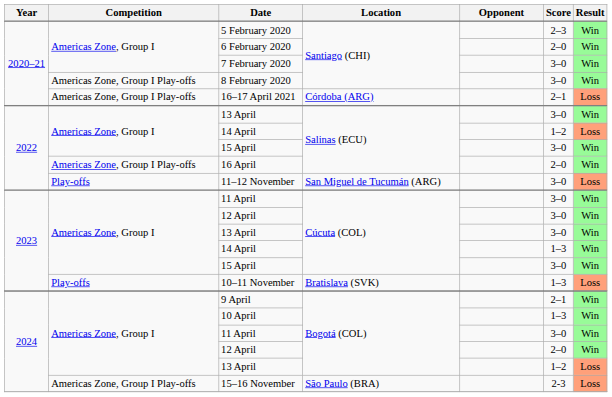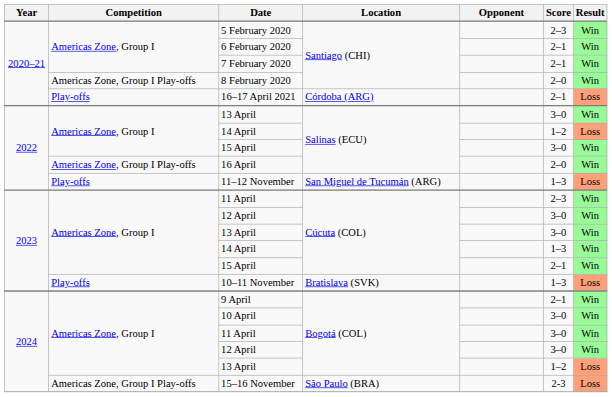 <table class="wikitable collapsible">
 <tr>
 <th width="60">Year</th>
 <th width="250">Competition</th>
 <th width="120">Date</th>
 <th width="230">Location</th>
 <th width="120">Opponent</th>
 <th width="20">Score</th>
 <th width="20">Result</th>
 </tr>
 <tr style="border-top:2px solid gray;">
 <td align="center" rowspan="5"><a href='#'>2020–21</a></td>
 <td rowspan=3><a href='#'>Americas Zone</a>, Group I</td>
 <td>5 February 2020</td>
 <td rowspan=4><a href='#'>Santiago</a> (CHI)</td>
 <td></td>
 <td align="center">2–3</td>
 <td align="center" bgcolor="#98FB98">Win</td>
 </tr>
 <tr>
 <td>6 February 2020</td>
 <td></td>
-<td align="center">2–0</td>
+<td align="center">2–1</td>
 <td align="center" bgcolor="#98FB98">Win</td>
 </tr>
 <tr>
 <td>7 February 2020</td>
 <td></td>
-<td align="center">3–0</td>
+<td align="center">2–1</td>
 <td align="center" bgcolor="#98FB98">Win</td>
 </tr>
 <tr>
 <td>Americas Zone, Group I Play-offs</td>
 <td>8 February 2020</td>
 <td></td>
-<td align="center">3–0</td>
+<td align="center">2–0</td>
 <td align="center" bgcolor="#98FB98">Win</td>
 </tr>
 <tr>
-<td>Americas Zone, Group I Play-offs</td>
+<td><a href='#'>Play-offs</a></td>
 <td>16–17 April 2021</td>
 <td><a href='#'>Córdoba (ARG)</a></td>
 <td></td>
 <td align="center">2–1</td>
 <td align="center" bgcolor="#FFA07A">Loss</td>
 </tr>
 <tr style="border-top:2px solid gray;">
 <td align="center" rowspan="5"><a href='#'>2022</a></td>
 <td rowspan=3><a href='#'>Americas Zone</a>, Group I</td>
 <td>13 April</td>
 <td rowspan=4><a href='#'>Salinas</a> (ECU)</td>
 <td></td>
 <td align="center">3–0</td>
 <td align="center" bgcolor="#98FB98">Win</td>
 </tr>
 <tr>
 <td>14 April</td>
 <td></td>
 <td align="center">1–2</td>
 <td align="center" bgcolor="#FFA07A">Loss</td>
 </tr>
 <tr>
 <td>15 April</td>
 <td></td>
 <td align="center">3–0</td>
 <td align="center" bgcolor="#98FB98">Win</td>
 </tr>
 <tr>
 <td><a href='#'>Americas Zone</a>, Group I Play-offs</td>
 <td>16 April</td>
 <td></td>
 <td align="center">2–0</td>
 <td align="center" bgcolor="#98FB98">Win</td>
 </tr>
 <tr>
 <td><a href='#'>Play-offs</a></td>
 <td>11–12 November</td>
 <td><a href='#'>San Miguel de Tucumán</a> (ARG)</td>
 <td></td>
-<td align="center">3–0</td>
+<td align="center">1–3</td>
 <td align="center" bgcolor="#FFA07A">Loss</td>
 </tr>
 <tr style="border-top:2px solid gray;">
 <td align="center" rowspan="6"><a href='#'>2023</a></td>
 <td rowspan=5><a href='#'>Americas Zone</a>, Group I</td>
 <td>11 April</td>
 <td rowspan=5><a href='#'>Cúcuta</a> (COL)</td>
 <td></td>
-<td align="center">3–0</td>
+<td align="center">2–3</td>
 <td align="center" bgcolor="#98FB98">Win</td>
 </tr>
 <tr>
 <td>12 April</td>
 <td></td>
 <td align="center">3–0</td>
 <td align="center" bgcolor="#98FB98">Win</td>
 </tr>
 <tr>
 <td>13 April</td>
 <td></td>
 <td align="center">3–0</td>
 <td align="center" bgcolor="#98FB98">Win</td>
 </tr>
 <tr>
 <td>14 April</td>
 <td></td>
 <td align="center">1–3</td>
 <td align="center" bgcolor="#98FB98">Win</td>
 </tr>
 <tr>
 <td>15 April</td>
 <td></td>
-<td align="center">3–0</td>
+<td align="center">2–1</td>
 <td align="center" bgcolor="#98FB98">Win</td>
 </tr>
 <tr>
 <td><a href='#'>Play-offs</a></td>
 <td>10–11 November</td>
 <td><a href='#'>Bratislava</a> (SVK)</td>
 <td></td>
 <td align="center">1–3</td>
 <td align="center" bgcolor="#FFA07A">Loss</td>
 </tr>
 <tr>
 </tr>
 <tr style="border-top:2px solid gray;">
 <td align="center" rowspan="6"><a href='#'>2024</a></td>
 <td rowspan=5><a href='#'>Americas Zone</a>, Group I</td>
 <td>9 April</td>
 <td rowspan=5><a href='#'>Bogotá</a> (COL)</td>
 <td></td>
 <td align="center">2–1</td>
 <td align="center" bgcolor="#98FB98">Win</td>
 </tr>
 <tr>
 <td>10 April</td>
 <td></td>
-<td align="center">1–3</td>
+<td align="center">3–0</td>
 <td align="center" bgcolor="#98FB98">Win</td>
 </tr>
 <tr>
 <td>11 April</td>
 <td></td>
 <td align="center">3–0</td>
 <td align="center" bgcolor="#98FB98">Win</td>
 </tr>
 <tr>
 <td>12 April</td>
 <td></td>
-<td align="center">2–0</td>
+<td align="center">3–0</td>
 <td align="center" bgcolor="#98FB98">Win</td>
 </tr>
 <tr>
 <td>13 April</td>
 <td></td>
 <td align="center">1–2</td>
 <td align="center" bgcolor="#FFA07A">Loss</td>
 </tr>
 <tr>
 <td>Americas Zone, Group I Play-offs</td>
 <td>15–16 November</td>
 <td><a href='#'>São Paulo</a> (BRA)</td>
 <td></td>
 <td align="center">2-3</td>
 <td align="center" bgcolor="#FFA07A">Loss</td>
 </tr>
 <tr>
 </tr>
 </table>
